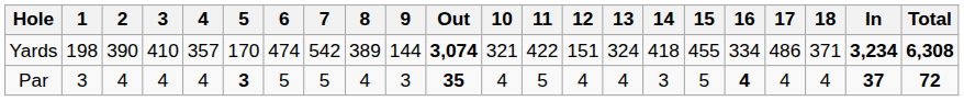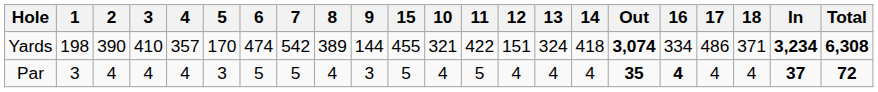 <table class="wikitable" style="text-align:center">
 <tr>
 <th align="left">Hole</th>
 <th>1</th>
 <th>2</th>
 <th>3</th>
 <th>4</th>
 <th>5</th>
 <th>6</th>
 <th>7</th>
 <th>8</th>
 <th>9</th>
-<th>Out</th>
+<th>15</th>
 <th>10</th>
 <th>11</th>
 <th>12</th>
 <th>13</th>
 <th>14</th>
-<th>15</th>
+<th>Out</th>
 <th>16</th>
 <th>17</th>
 <th>18</th>
 <th>In</th>
 <th>Total</th>
 </tr>
 <tr>
 <td align="center">Yards</td>
 <td>198</td>
 <td>390</td>
 <td>410</td>
 <td>357</td>
 <td>170</td>
 <td>474</td>
 <td>542</td>
 <td>389</td>
 <td>144</td>
-<td><strong>3,074</strong></td>
+<td>455</td>
 <td>321</td>
 <td>422</td>
 <td>151</td>
 <td>324</td>
 <td>418</td>
-<td>455</td>
+<td><strong>3,074</strong></td>
 <td>334</td>
 <td>486</td>
 <td>371</td>
 <td><strong>3,234</strong></td>
 <td><strong>6,308</strong></td>
 </tr>
 <tr>
 <td align="center">Par</td>
 <td>3</td>
 <td>4</td>
 <td>4</td>
 <td>4</td>
-<td><strong>3</strong></td>
+<td>3</td>
 <td>5</td>
 <td>5</td>
 <td>4</td>
 <td>3</td>
-<td><strong>35</strong></td>
+<td>5</td>
 <td>4</td>
 <td>5</td>
 <td>4</td>
 <td>4</td>
-<td>3</td>
-<td>5</td>
+<td>4</td>
+<td><strong>35</strong></td>
 <td><strong>4</strong></td>
 <td>4</td>
 <td>4</td>
 <td><strong>37</strong></td>
 <td><strong>72</strong></td>
 </tr>
 </table>
